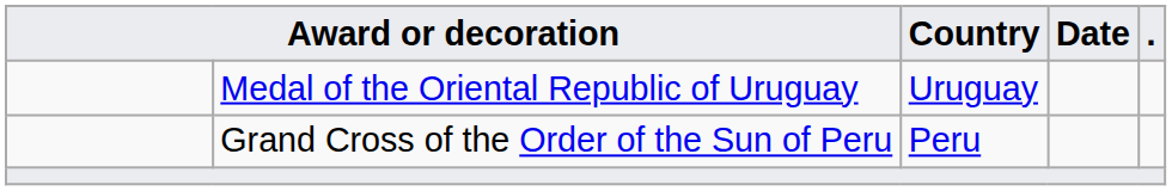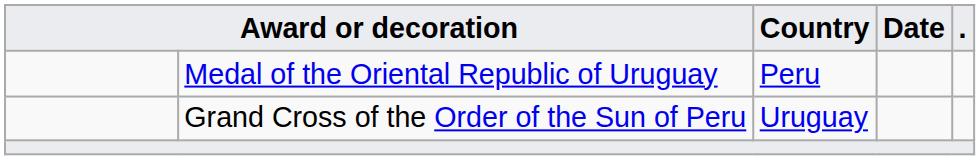 <table class="wikitable" style="font-size:90%; text-align:center;">
 <tr>
 <th style="background-color:#EAECF0;" colspan=2>Award or decoration</th>
 <th style="background-color:#EAECF0;">Country</th>
 <th style="background-color:#EAECF0;">Date</th>
 <th style="background-color:#EAECF0;">.</th>
 </tr>
 <tr>
 <td style="width:80px;"></td>
 <td style="text-align:left;"><a href='#'>Medal of the Oriental Republic of Uruguay</a></td>
-<td style="text-align:left;"> <a href='#'>Uruguay</a></td>
+<td style="text-align:left;"> <a href='#'>Peru</a></td>
 <td></td>
 <td></td>
 </tr>
 <tr>
 <td style="width:80px;"></td>
 <td style="text-align:left;">Grand Cross of the <a href='#'>Order of the Sun of Peru</a></td>
-<td style="text-align:left;"> <a href='#'>Peru</a></td>
+<td style="text-align:left;"> <a href='#'>Uruguay</a></td>
 <td></td>
 <td></td>
 </tr>
 <tr>
 <th style="background-color:#EAECF0;" colspan=5></th>
 </tr>
 </table>
